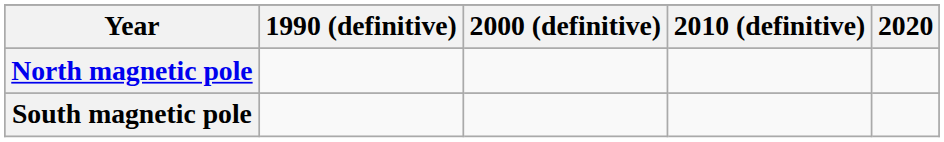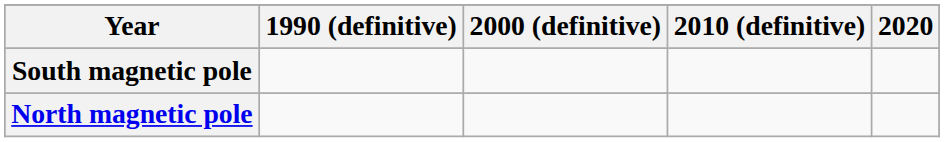 <table class="wikitable">
 <tr>
 </tr>
 <tr>
 <th scope=row>Year</th>
 <th>1990 (definitive)</th>
 <th>2000 (definitive)</th>
 <th>2010 (definitive)</th>
 <th>2020</th>
 </tr>
 <tr>
+<th scope=row>South magnetic pole</th>
+<td></td>
+<td></td>
+<td></td>
+<td></td>
+</tr>
+<tr>
 <th scope=row><a href='#'>North magnetic pole</a></th>
 <td></td>
 <td></td>
 <td></td>
 <td></td>
 </tr>
-<tr>
-<th scope=row>South magnetic pole</th>
-<td></td>
-<td></td>
-<td></td>
-<td></td>
-</tr>
 </table>
